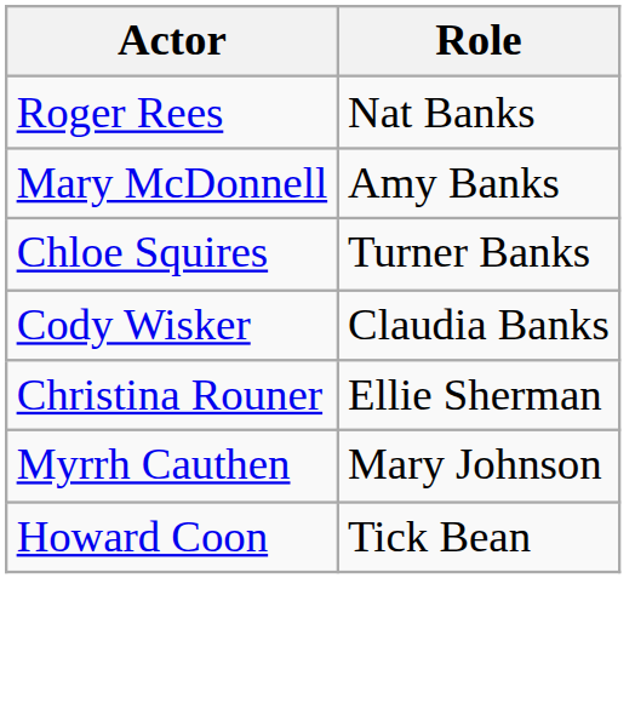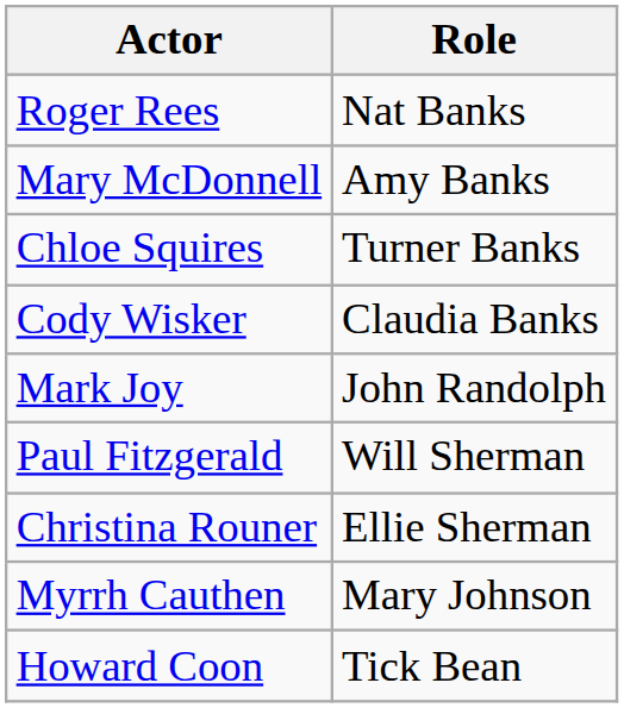 <table class="wikitable">
 <tr>
 <th>Actor</th>
 <th>Role</th>
 </tr>
 <tr>
 <td><a href='#'>Roger Rees</a></td>
 <td>Nat Banks</td>
 </tr>
 <tr>
 <td><a href='#'>Mary McDonnell</a></td>
 <td>Amy Banks</td>
 </tr>
 <tr>
 <td><a href='#'>Chloe Squires</a></td>
 <td>Turner Banks</td>
 </tr>
 <tr>
 <td><a href='#'>Cody Wisker</a></td>
 <td>Claudia Banks</td>
 </tr>
 <tr>
+<td><a href='#'>Mark Joy</a></td>
+<td>John Randolph</td>
+</tr>
+<tr>
+<td><a href='#'>Paul Fitzgerald</a></td>
+<td>Will Sherman</td>
+</tr>
+<tr>
 <td><a href='#'>Christina Rouner</a></td>
 <td>Ellie Sherman</td>
 </tr>
 <tr>
 <td><a href='#'>Myrrh Cauthen</a></td>
 <td>Mary Johnson</td>
 </tr>
 <tr>
 <td><a href='#'>Howard Coon</a></td>
 <td>Tick Bean</td>
 </tr>
 </table>
